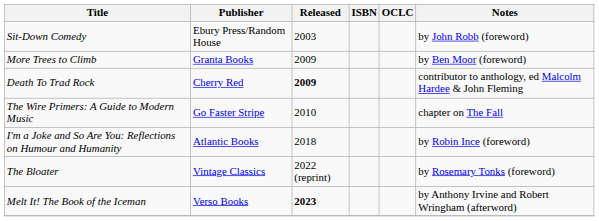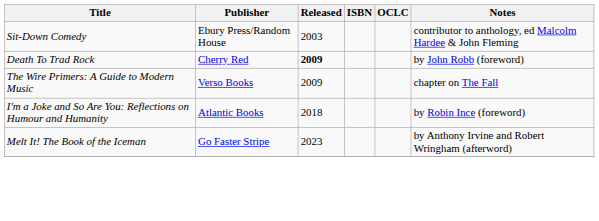 <table class="wikitable">
 <tr>
 <th>Title</th>
 <th>Publisher</th>
 <th>Released</th>
 <th>ISBN</th>
 <th>OCLC</th>
 <th>Notes</th>
 </tr>
 <tr>
 <td><em>Sit-Down Comedy</em></td>
 <td>Ebury Press/Random House</td>
 <td>2003</td>
 <td></td>
 <td></td>
-<td>by <a href='#'>John Robb</a> (foreword)</td>
-</tr>
-<tr>
-<td><em>More Trees to Climb</em></td>
-<td><a href='#'>Granta Books</a></td>
-<td>2009</td>
-<td></td>
-<td></td>
-<td>by <a href='#'>Ben Moor</a> (foreword)</td>
+<td>contributor to anthology, ed <a href='#'>Malcolm Hardee</a> & John Fleming</td>
 </tr>
 <tr>
 <td><em>Death To Trad Rock</em></td>
 <td><a href='#'>Cherry Red</a></td>
 <td><strong>2009</strong></td>
 <td></td>
 <td></td>
-<td>contributor to anthology, ed <a href='#'>Malcolm Hardee</a> & John Fleming</td>
+<td>by <a href='#'>John Robb</a> (foreword)</td>
 </tr>
 <tr>
 <td><em>The Wire Primers: A Guide to Modern Music</em></td>
-<td><a href='#'>Go Faster Stripe</a></td>
-<td>2010</td>
+<td><a href='#'>Verso Books</a></td>
+<td>2009</td>
 <td></td>
 <td></td>
 <td>chapter on <a href='#'>The Fall</a></td>
 </tr>
 <tr>
 <td><em>I'm a Joke and So Are You: Reflections on Humour and Humanity</em></td>
 <td><a href='#'>Atlantic Books</a></td>
 <td>2018</td>
 <td></td>
 <td></td>
 <td>by <a href='#'>Robin Ince</a> (foreword)</td>
 </tr>
 <tr>
-<td><em>The Bloater</em></td>
-<td><a href='#'>Vintage Classics</a></td>
-<td>2022 (reprint)</td>
-<td></td>
-<td></td>
-<td>by <a href='#'>Rosemary Tonks</a> (foreword)</td>
-</tr>
-<tr>
 <td><em>Melt It! The Book of the Iceman</em></td>
-<td><a href='#'>Verso Books</a></td>
-<td><strong>2023</strong></td>
+<td><a href='#'>Go Faster Stripe</a></td>
+<td>2023</td>
 <td></td>
 <td></td>
 <td>by Anthony Irvine and Robert Wringham (afterword)</td>
 </tr>
 <tr>
 </tr>
 </table>
